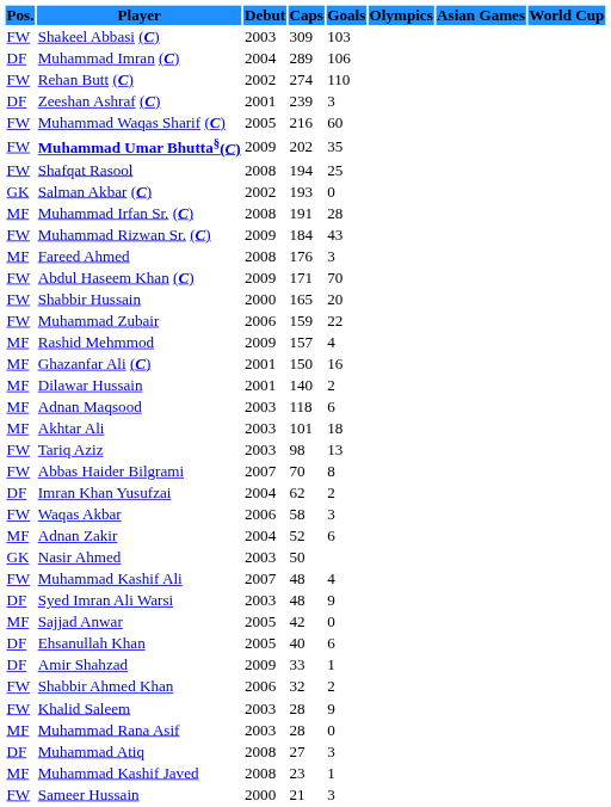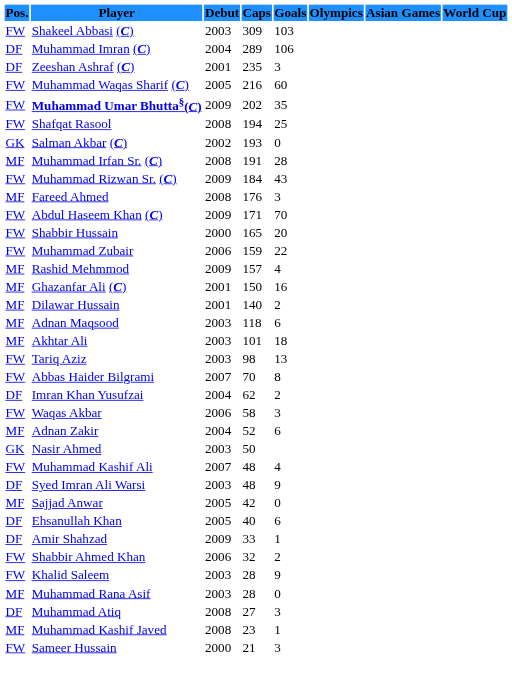 <table class="sortable toccolours">
 <tr>
 <th style="background:#1E90FF;">Pos.</th>
 <th style="background:#1E90FF;">Player</th>
 <th style="background:#1E90FF;">Debut</th>
 <th style="background:#1E90FF;">Caps</th>
 <th style="background:#1E90FF;">Goals</th>
 <th style="background:#1E90FF;">Olympics</th>
 <th style="background:#1E90FF;">Asian Games</th>
 <th style="background:#1E90FF;">World Cup</th>
 </tr>
 <tr>
 <td><a href='#'>FW</a></td>
 <td><a href='#'>Shakeel Abbasi</a> <a href='#'>(<strong><em>C</em></strong>)</a></td>
 <td>2003</td>
 <td>309</td>
 <td>103</td>
 <td></td>
 <td></td>
 <td></td>
 </tr>
 <tr>
 <td><a href='#'>DF</a></td>
 <td><a href='#'>Muhammad Imran</a> <a href='#'>(<strong><em>C</em></strong>)</a></td>
 <td>2004</td>
 <td>289</td>
 <td>106</td>
 <td></td>
 <td></td>
 <td></td>
 </tr>
 <tr>
-<td><a href='#'>FW</a></td>
-<td><a href='#'>Rehan Butt</a> <a href='#'>(<strong><em>C</em></strong>)</a></td>
-<td>2002</td>
-<td>274</td>
-<td>110</td>
-<td></td>
-<td></td>
-<td></td>
-</tr>
-<tr>
 <td><a href='#'>DF</a></td>
 <td><a href='#'>Zeeshan Ashraf</a> <a href='#'>(<strong><em>C</em></strong>)</a></td>
 <td>2001</td>
-<td>239</td>
+<td>235</td>
 <td>3</td>
 <td></td>
 <td></td>
 <td></td>
 </tr>
 <tr>
 <td><a href='#'>FW</a></td>
 <td><a href='#'>Muhammad Waqas Sharif</a> <a href='#'>(<strong><em>C</em></strong>)</a></td>
 <td>2005</td>
 <td>216</td>
 <td>60</td>
 <td></td>
 <td></td>
 <td></td>
 </tr>
 <tr>
 <td><a href='#'>FW</a></td>
 <td><a href='#'><strong>Muhammad Umar Bhutta<sup>§</sup></strong></a><strong><a href='#'>(<em>C</em>)</a></strong></td>
 <td>2009</td>
 <td>202</td>
 <td>35</td>
 <td></td>
 <td></td>
 <td></td>
 </tr>
 <tr>
 <td><a href='#'>FW</a></td>
 <td><a href='#'>Shafqat Rasool</a></td>
 <td>2008</td>
 <td>194</td>
 <td>25</td>
 <td></td>
 <td></td>
 <td></td>
 </tr>
 <tr>
 <td><a href='#'>GK</a></td>
 <td><a href='#'>Salman Akbar</a> <a href='#'>(<strong><em>C</em></strong>)</a></td>
 <td>2002</td>
 <td>193</td>
 <td>0</td>
 <td></td>
 <td></td>
 <td></td>
 </tr>
 <tr>
 <td><a href='#'>MF</a></td>
 <td><a href='#'>Muhammad Irfan Sr.</a> <a href='#'>(<strong><em>C</em></strong>)</a></td>
 <td>2008</td>
 <td>191</td>
 <td>28</td>
 <td></td>
 <td></td>
 <td></td>
 </tr>
 <tr>
 <td><a href='#'>FW</a></td>
 <td><a href='#'>Muhammad Rizwan Sr.</a> <a href='#'>(<strong><em>C</em></strong>)</a></td>
 <td>2009</td>
 <td>184</td>
 <td>43</td>
 <td></td>
 <td></td>
 <td></td>
 </tr>
 <tr>
 <td><a href='#'>MF</a></td>
 <td><a href='#'>Fareed Ahmed</a></td>
 <td>2008</td>
 <td>176</td>
 <td>3</td>
 <td></td>
 <td></td>
 <td></td>
 </tr>
 <tr>
 <td><a href='#'>FW</a></td>
 <td><a href='#'>Abdul Haseem Khan</a> <a href='#'>(<strong><em>C</em></strong>)</a></td>
 <td>2009</td>
 <td>171</td>
 <td>70</td>
 <td></td>
 <td></td>
 <td></td>
 </tr>
 <tr>
 <td><a href='#'>FW</a></td>
 <td><a href='#'>Shabbir Hussain</a></td>
 <td>2000</td>
 <td>165</td>
 <td>20</td>
 <td></td>
 <td></td>
 <td></td>
 </tr>
 <tr>
 <td><a href='#'>FW</a></td>
 <td><a href='#'>Muhammad Zubair</a></td>
 <td>2006</td>
 <td>159</td>
 <td>22</td>
 <td></td>
 <td></td>
 <td></td>
 </tr>
 <tr>
 <td><a href='#'>MF</a></td>
 <td><a href='#'>Rashid Mehmmod</a></td>
 <td>2009</td>
 <td>157</td>
 <td>4</td>
 <td></td>
 <td></td>
 <td></td>
 </tr>
 <tr>
 <td><a href='#'>MF</a></td>
 <td><a href='#'>Ghazanfar Ali</a> <a href='#'>(<strong><em>C</em></strong>)</a></td>
 <td>2001</td>
 <td>150</td>
 <td>16</td>
 <td></td>
 <td></td>
 <td></td>
 </tr>
 <tr>
 <td><a href='#'>MF</a></td>
 <td><a href='#'>Dilawar Hussain</a></td>
 <td>2001</td>
 <td>140</td>
 <td>2</td>
 <td></td>
 <td></td>
 <td></td>
 </tr>
 <tr>
 <td><a href='#'>MF</a></td>
 <td><a href='#'>Adnan Maqsood</a></td>
 <td>2003</td>
 <td>118</td>
 <td>6</td>
 <td></td>
 <td></td>
 <td></td>
 </tr>
 <tr>
 <td><a href='#'>MF</a></td>
 <td><a href='#'>Akhtar Ali</a></td>
 <td>2003</td>
 <td>101</td>
 <td>18</td>
 <td></td>
 <td></td>
 <td></td>
 </tr>
 <tr>
 <td><a href='#'>FW</a></td>
 <td><a href='#'>Tariq Aziz</a></td>
 <td>2003</td>
 <td>98</td>
 <td>13</td>
 <td></td>
 <td></td>
 <td></td>
 </tr>
 <tr>
 <td><a href='#'>FW</a></td>
 <td><a href='#'>Abbas Haider Bilgrami</a></td>
 <td>2007</td>
 <td>70</td>
 <td>8</td>
 <td></td>
 <td></td>
 <td></td>
 </tr>
 <tr>
 <td><a href='#'>DF</a></td>
 <td><a href='#'>Imran Khan Yusufzai</a></td>
 <td>2004</td>
 <td>62</td>
 <td>2</td>
 <td></td>
 <td></td>
 <td></td>
 </tr>
 <tr>
 <td><a href='#'>FW</a></td>
 <td><a href='#'>Waqas Akbar</a></td>
 <td>2006</td>
 <td>58</td>
 <td>3</td>
 <td></td>
 <td></td>
 <td></td>
 </tr>
 <tr>
 <td><a href='#'>MF</a></td>
 <td><a href='#'>Adnan Zakir</a></td>
 <td>2004</td>
 <td>52</td>
 <td>6</td>
 <td></td>
 <td></td>
 <td></td>
 </tr>
 <tr>
 <td><a href='#'>GK</a></td>
 <td><a href='#'>Nasir Ahmed</a></td>
 <td>2003</td>
 <td>50</td>
 <td></td>
 <td></td>
 <td></td>
 <td></td>
 </tr>
 <tr>
 <td><a href='#'>FW</a></td>
 <td><a href='#'>Muhammad Kashif Ali</a></td>
 <td>2007</td>
 <td>48</td>
 <td>4</td>
 <td></td>
 <td></td>
 <td></td>
 </tr>
 <tr>
 <td><a href='#'>DF</a></td>
 <td><a href='#'>Syed Imran Ali Warsi</a></td>
 <td>2003</td>
 <td>48</td>
 <td>9</td>
 <td></td>
 <td></td>
 <td></td>
 </tr>
 <tr>
 <td><a href='#'>MF</a></td>
 <td><a href='#'>Sajjad Anwar</a></td>
 <td>2005</td>
 <td>42</td>
 <td>0</td>
 <td></td>
 <td></td>
 <td></td>
 </tr>
 <tr>
 <td><a href='#'>DF</a></td>
 <td><a href='#'>Ehsanullah Khan</a></td>
 <td>2005</td>
 <td>40</td>
 <td>6</td>
 <td></td>
 <td></td>
 <td></td>
 </tr>
 <tr>
 <td><a href='#'>DF</a></td>
 <td><a href='#'>Amir Shahzad</a></td>
 <td>2009</td>
 <td>33</td>
 <td>1</td>
 <td></td>
 <td></td>
 <td></td>
 </tr>
 <tr>
 <td><a href='#'>FW</a></td>
 <td><a href='#'>Shabbir Ahmed Khan</a></td>
 <td>2006</td>
 <td>32</td>
 <td>2</td>
 <td></td>
 <td></td>
 <td></td>
 </tr>
 <tr>
 <td><a href='#'>FW</a></td>
 <td><a href='#'>Khalid Saleem</a></td>
 <td>2003</td>
 <td>28</td>
 <td>9</td>
 <td></td>
 <td></td>
 <td></td>
 </tr>
 <tr>
 <td><a href='#'>MF</a></td>
 <td><a href='#'>Muhammad Rana Asif</a></td>
 <td>2003</td>
 <td>28</td>
 <td>0</td>
 <td></td>
 <td></td>
 <td></td>
 </tr>
 <tr>
 <td><a href='#'>DF</a></td>
 <td><a href='#'>Muhammad Atiq</a></td>
 <td>2008</td>
 <td>27</td>
 <td>3</td>
 <td></td>
 <td></td>
 <td></td>
 </tr>
 <tr>
 <td><a href='#'>MF</a></td>
 <td><a href='#'>Muhammad Kashif Javed</a></td>
 <td>2008</td>
 <td>23</td>
 <td>1</td>
 <td></td>
 <td></td>
 <td></td>
 </tr>
 <tr>
 <td><a href='#'>FW</a></td>
 <td><a href='#'>Sameer Hussain</a></td>
 <td>2000</td>
 <td>21</td>
 <td>3</td>
 <td></td>
 <td></td>
 <td></td>
 </tr>
 </table>
